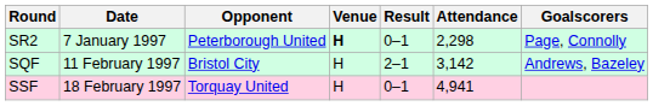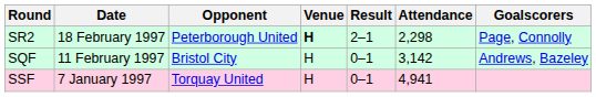 <table class="wikitable">
 <tr>
 <th>Round</th>
 <th>Date</th>
 <th>Opponent</th>
 <th>Venue</th>
 <th>Result</th>
 <th>Attendance</th>
 <th>Goalscorers</th>
 </tr>
 <tr style="background-color: #d0ffe3;">
 <td>SR2</td>
-<td>7 January 1997</td>
+<td>18 February 1997</td>
 <td><a href='#'>Peterborough United</a></td>
 <td><strong>H</strong></td>
-<td>0–1</td>
+<td>2–1</td>
 <td>2,298</td>
 <td><a href='#'>Page</a>, <a href='#'>Connolly</a></td>
 </tr>
 <tr style="background-color: #d0ffe3;">
 <td>SQF</td>
 <td>11 February 1997</td>
 <td><a href='#'>Bristol City</a></td>
 <td>H</td>
-<td>2–1</td>
+<td>0–1</td>
 <td>3,142</td>
 <td><a href='#'>Andrews</a>, <a href='#'>Bazeley</a></td>
 </tr>
 <tr style="background-color: #ffd0e3;">
 <td>SSF</td>
-<td>18 February 1997</td>
+<td>7 January 1997</td>
 <td><a href='#'>Torquay United</a></td>
 <td>H</td>
 <td>0–1</td>
 <td>4,941</td>
 <td></td>
 </tr>
 </table>
